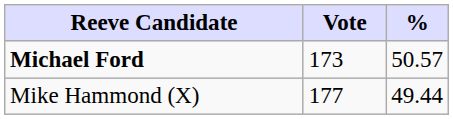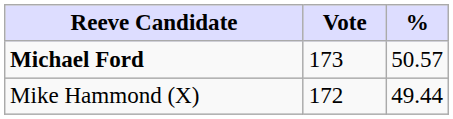 <table class="wikitable">
 <tr>
 <th style="background:#ddf; width:200px;">Reeve Candidate</th>
 <th style="background:#ddf; width:50px;">Vote</th>
 <th style="background:#ddf; width:30px;">%</th>
 </tr>
 <tr>
 <td><strong>Michael Ford</strong></td>
 <td>173</td>
 <td>50.57</td>
 </tr>
 <tr>
 <td>Mike Hammond (X)</td>
-<td>177</td>
+<td>172</td>
 <td>49.44</td>
 </tr>
 </table>
